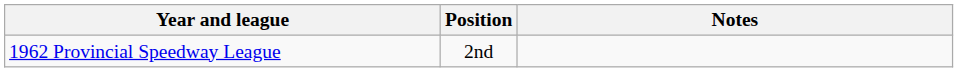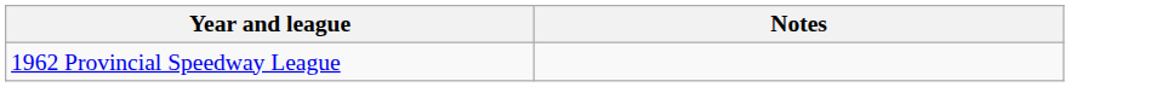 <table class="wikitable">
 <tr>
 <th width=350>Year and league</th>
-<th width=50>Position</th>
 <th width=350>Notes</th>
 </tr>
 <tr align=center>
 <td align="left"><a href='#'>1962 Provincial Speedway League</a></td>
-<td>2nd</td>
 <td></td>
 </tr>
 </table>
